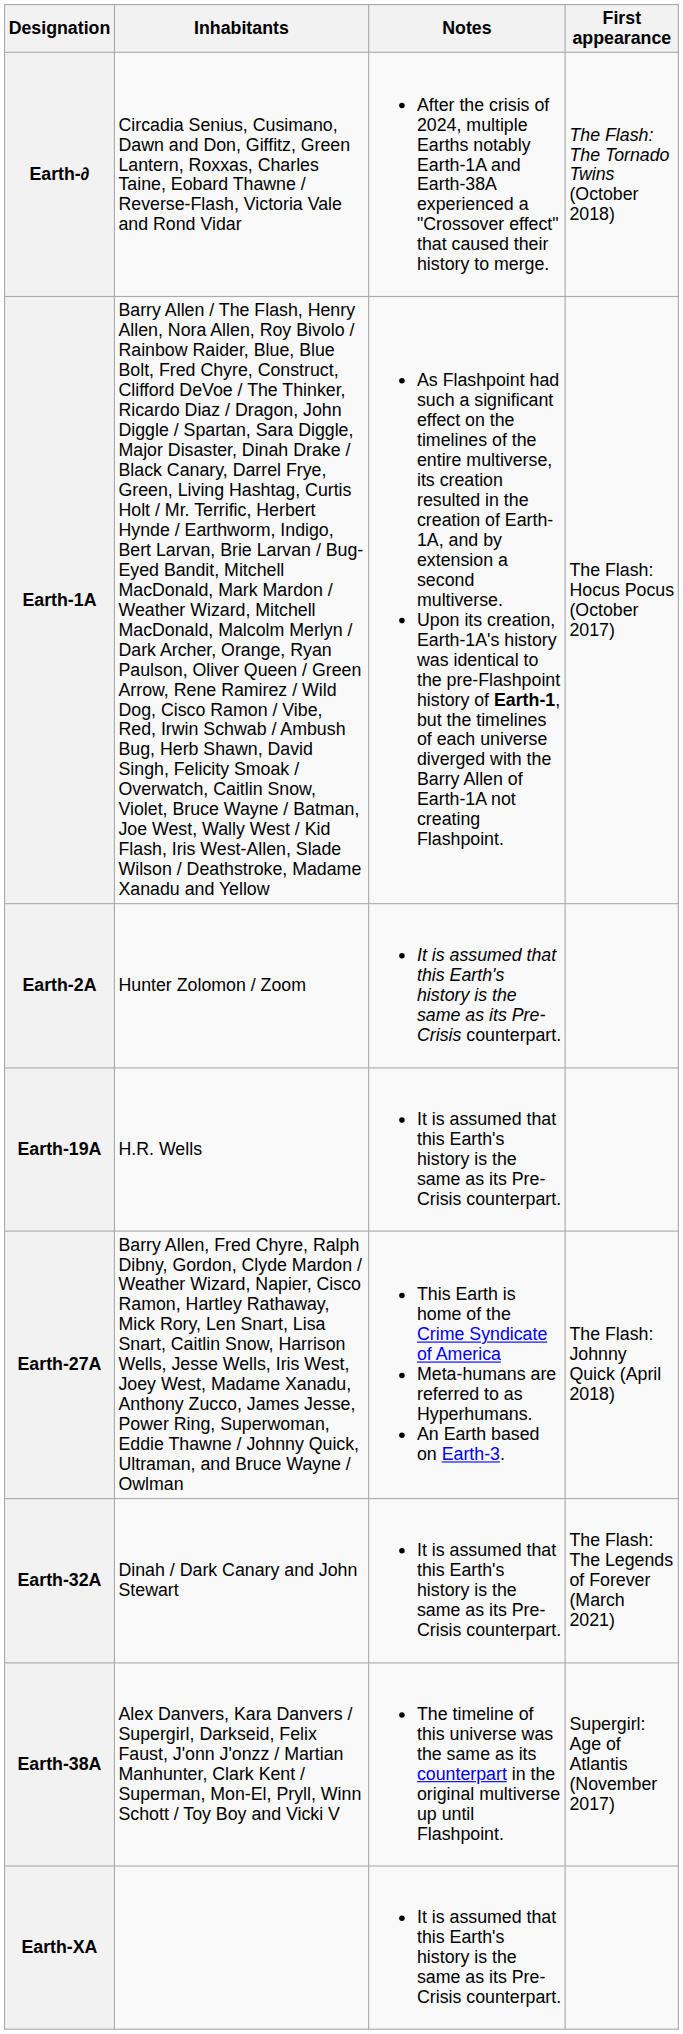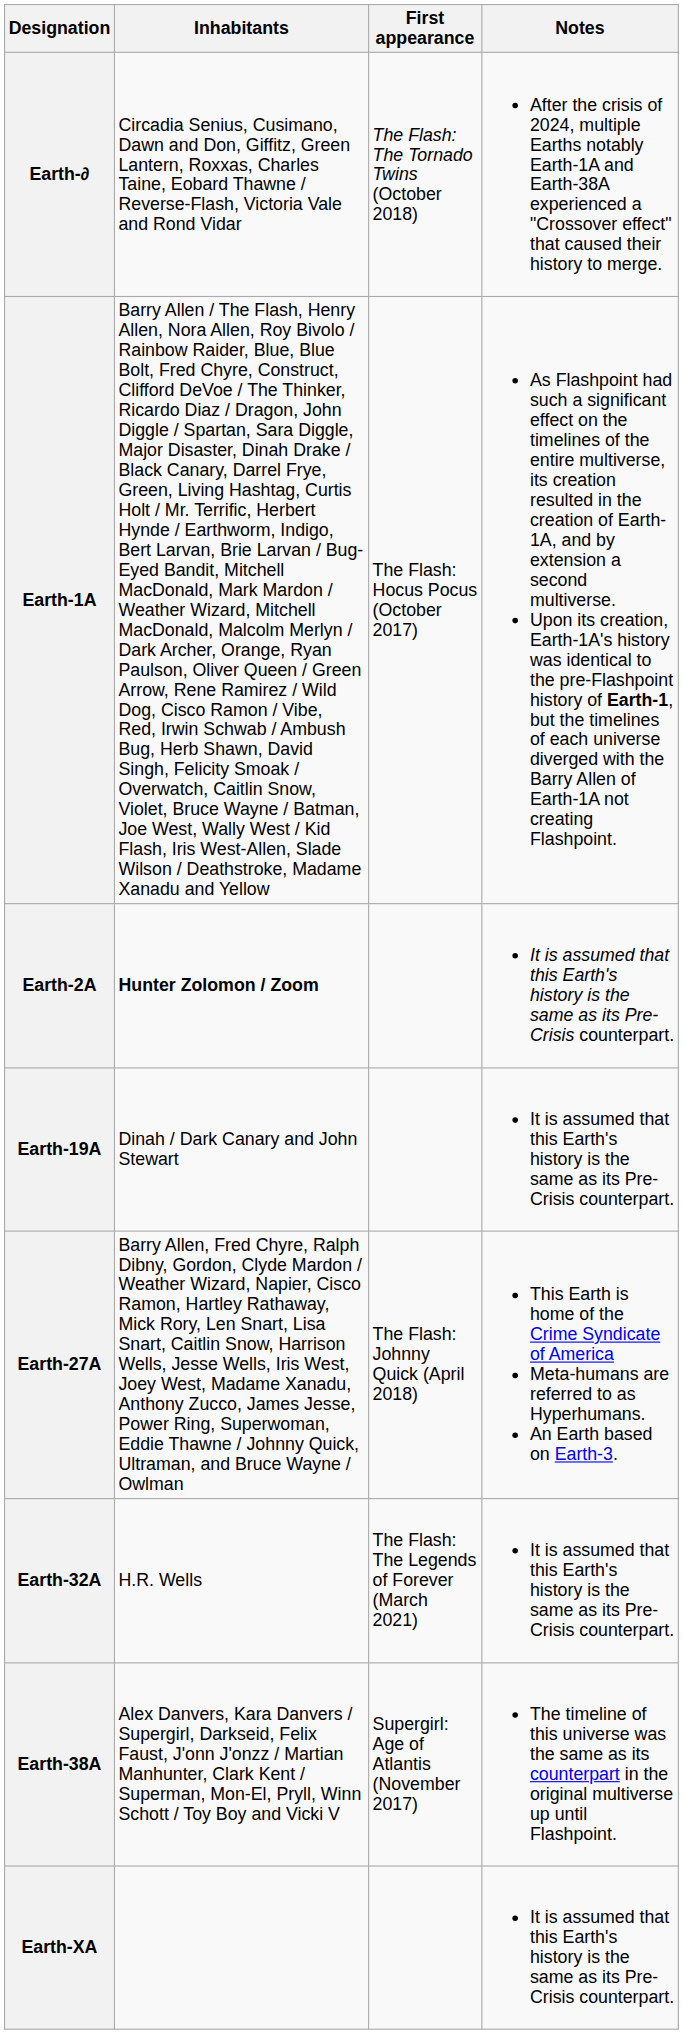 <table class="wikitable">
 <tr>
 <th>Designation</th>
 <th>Inhabitants</th>
+<th>First appearance</th>
 <th>Notes</th>
-<th>First appearance</th>
 </tr>
 <tr>
 <th><strong>Earth-∂</strong></th>
 <td>Circadia Senius, Cusimano, Dawn and Don, Giffitz, Green Lantern, Roxxas, Charles Taine, Eobard Thawne / Reverse-Flash, Victoria Vale and Rond Vidar</td>
+<td><em>The Flash: The Tornado Twins</em> (October 2018)</td>
 <td><br><ul><li>After the crisis of 2024, multiple Earths notably Earth-1A and Earth-38A experienced a "Crossover effect" that caused their history to merge.</li></ul></td>
-<td><em>The Flash: The Tornado Twins</em> (October 2018)</td>
 </tr>
 <tr>
 <th>Earth-1A</th>
 <td>Barry Allen / The Flash, Henry Allen, Nora Allen, Roy Bivolo / Rainbow Raider, Blue, Blue Bolt, Fred Chyre, Construct, Clifford DeVoe / The Thinker, Ricardo Diaz / Dragon, John Diggle / Spartan, Sara Diggle, Major Disaster, Dinah Drake / Black Canary, Darrel Frye, Green, Living Hashtag, Curtis Holt / Mr. Terrific, Herbert Hynde / Earthworm, Indigo, Bert Larvan, Brie Larvan / Bug-Eyed Bandit, Mitchell MacDonald, Mark Mardon / Weather Wizard, Mitchell MacDonald, Malcolm Merlyn / Dark Archer, Orange, Ryan Paulson, Oliver Queen / Green Arrow, Rene Ramirez / Wild Dog, Cisco Ramon / Vibe, Red, Irwin Schwab / Ambush Bug, Herb Shawn, David Singh, Felicity Smoak / Overwatch, Caitlin Snow, Violet, Bruce Wayne / Batman, Joe West, Wally West / Kid Flash, Iris West-Allen, Slade Wilson / Deathstroke, Madame Xanadu and Yellow</td>
+<td>The Flash: Hocus Pocus (October 2017)</td>
 <td><br><ul><li>As Flashpoint had such a significant effect on the timelines of the entire multiverse, its creation resulted in the creation of Earth-1A, and by extension a second multiverse.</li><li>Upon its creation, Earth-1A's history was identical to the pre-Flashpoint history of <strong>Earth-1</strong>, but the timelines of each universe diverged with the Barry Allen of Earth-1A not creating Flashpoint.</li></ul></td>
-<td>The Flash: Hocus Pocus (October 2017)</td>
 </tr>
 <tr>
 <th>Earth-2A</th>
-<td>Hunter Zolomon / Zoom</td>
+<td><strong>Hunter Zolomon / Zoom</strong></td>
+<td></td>
 <td><br><ul><li><em>It is assumed that this Earth's history is the same as its Pre-Crisis</em> counterpart.</li></ul></td>
-<td></td>
 </tr>
 <tr>
 <th>Earth-19A</th>
-<td>H.R. Wells</td>
+<td>Dinah / Dark Canary and John Stewart</td>
+<td></td>
 <td><br><ul><li>It is assumed that this Earth's history is the same as its Pre-Crisis counterpart.</li></ul></td>
-<td></td>
 </tr>
 <tr>
 <th>Earth-27A</th>
 <td>Barry Allen, Fred Chyre, Ralph Dibny, Gordon, Clyde Mardon / Weather Wizard, Napier, Cisco Ramon, Hartley Rathaway, Mick Rory, Len Snart, Lisa Snart, Caitlin Snow, Harrison Wells, Jesse Wells, Iris West, Joey West, Madame Xanadu, Anthony Zucco, James Jesse, Power Ring, Superwoman, Eddie Thawne / Johnny Quick, Ultraman, and Bruce Wayne / Owlman</td>
+<td>The Flash: Johnny Quick (April 2018)</td>
 <td><br><ul><li>This Earth is home of the <a href='#'>Crime Syndicate of America</a></li><li>Meta-humans are referred to as Hyperhumans.</li><li>An Earth based on <a href='#'>Earth-3</a>.</li></ul></td>
-<td>The Flash: Johnny Quick (April 2018)</td>
 </tr>
 <tr>
 <th>Earth-32A</th>
-<td>Dinah / Dark Canary and John Stewart</td>
+<td>H.R. Wells</td>
+<td>The Flash: The Legends of Forever (March 2021)</td>
 <td><br><ul><li>It is assumed that this Earth's history is the same as its Pre-Crisis counterpart.</li></ul></td>
-<td>The Flash: The Legends of Forever (March 2021)</td>
 </tr>
 <tr>
 <th>Earth-38A</th>
 <td>Alex Danvers, Kara Danvers / Supergirl, Darkseid, Felix Faust, J'onn J'onzz / Martian Manhunter, Clark Kent / Superman, Mon-El, Pryll, Winn Schott / Toy Boy and Vicki V</td>
+<td>Supergirl: Age of Atlantis (November 2017)</td>
 <td><br><ul><li>The timeline of this universe was the same as its <a href='#'>counterpart</a> in the original multiverse up until Flashpoint.</li></ul></td>
-<td>Supergirl: Age of Atlantis (November 2017)</td>
 </tr>
 <tr>
 <th>Earth-XA</th>
 <td></td>
+<td></td>
 <td><br><ul><li>It is assumed that this Earth's history is the same as its Pre-Crisis counterpart.</li></ul></td>
-<td></td>
 </tr>
 </table>
